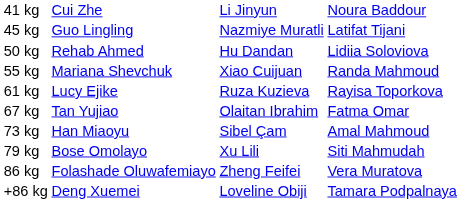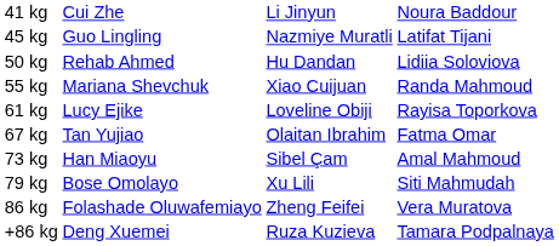 <table>
 <tr>
 <td>41 kg</td>
 <td><a href='#'>Cui Zhe</a> <br></td>
 <td><a href='#'>Li Jinyun</a> <br></td>
 <td><a href='#'>Noura Baddour</a> <br></td>
 </tr>
 <tr>
 <td>45 kg</td>
 <td><a href='#'>Guo Lingling</a><br> </td>
 <td><a href='#'>Nazmiye Muratli</a><br> </td>
 <td><a href='#'>Latifat Tijani</a> <br></td>
 </tr>
 <tr>
 <td>50 kg</td>
 <td><a href='#'>Rehab Ahmed</a><br> </td>
 <td><a href='#'>Hu Dandan</a><br> </td>
 <td><a href='#'>Lidiia Soloviova</a><br> </td>
 </tr>
 <tr>
 <td>55 kg</td>
 <td><a href='#'>Mariana Shevchuk</a><br> </td>
 <td><a href='#'>Xiao Cuijuan</a><br> </td>
 <td><a href='#'>Randa Mahmoud</a><br> </td>
 </tr>
 <tr>
 <td>61 kg</td>
 <td><a href='#'>Lucy Ejike</a><br> </td>
-<td><a href='#'>Ruza Kuzieva</a><br> </td>
+<td><a href='#'>Loveline Obiji</a><br> </td>
 <td><a href='#'>Rayisa Toporkova</a><br> </td>
 </tr>
 <tr>
 <td>67 kg</td>
 <td><a href='#'>Tan Yujiao</a><br> </td>
 <td><a href='#'>Olaitan Ibrahim</a><br> </td>
 <td><a href='#'>Fatma Omar</a><br> </td>
 </tr>
 <tr>
 <td>73 kg</td>
 <td><a href='#'>Han Miaoyu</a><br> </td>
 <td><a href='#'>Sibel Çam</a><br> </td>
 <td><a href='#'>Amal Mahmoud</a><br> </td>
 </tr>
 <tr>
 <td>79 kg</td>
 <td><a href='#'>Bose Omolayo</a><br> </td>
 <td><a href='#'>Xu Lili</a><br> </td>
 <td><a href='#'>Siti Mahmudah</a><br> </td>
 </tr>
 <tr>
 <td>86 kg</td>
 <td><a href='#'>Folashade Oluwafemiayo</a><br> </td>
 <td><a href='#'>Zheng Feifei</a><br> </td>
 <td><a href='#'>Vera Muratova</a><br> </td>
 </tr>
 <tr>
 <td>+86 kg</td>
 <td><a href='#'>Deng Xuemei</a><br> </td>
-<td><a href='#'>Loveline Obiji</a><br> </td>
+<td><a href='#'>Ruza Kuzieva</a><br> </td>
 <td><a href='#'>Tamara Podpalnaya</a><br> </td>
 </tr>
 </table>
